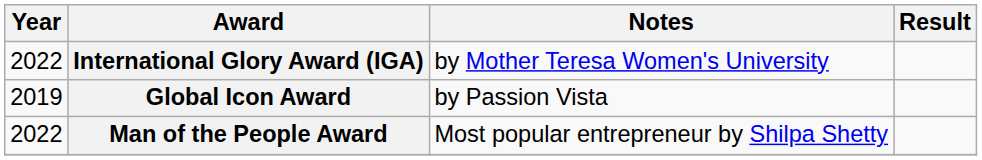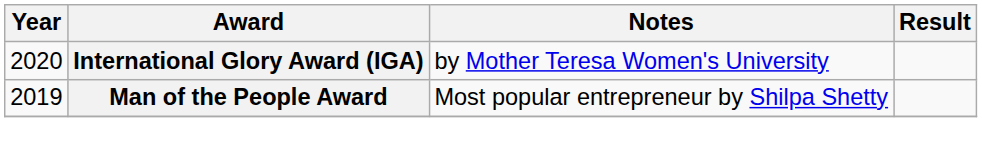 <table class="wikitable sortable plainrowheaders">
 <tr style="text-align:center;">
 <th scope="col">Year</th>
 <th scope="col">Award</th>
 <th scope="col">Notes</th>
 <th class="unsortable" scope="col">Result</th>
 </tr>
 <tr>
-<td>2022</td>
+<td>2020</td>
 <th scope="row">International Glory Award (IGA)</th>
 <td>by <a href='#'>Mother Teresa Women's University</a></td>
 <td></td>
 </tr>
 <tr>
 <td>2019</td>
-<th scope="row">Global Icon Award</th>
-<td>by Passion Vista</td>
-<td></td>
-</tr>
-<tr>
-<td>2022</td>
 <th scope="row">Man of the People Award</th>
 <td>Most popular entrepreneur by <a href='#'>Shilpa Shetty</a></td>
 <td></td>
 </tr>
 <tr>
 </tr>
 </table>
